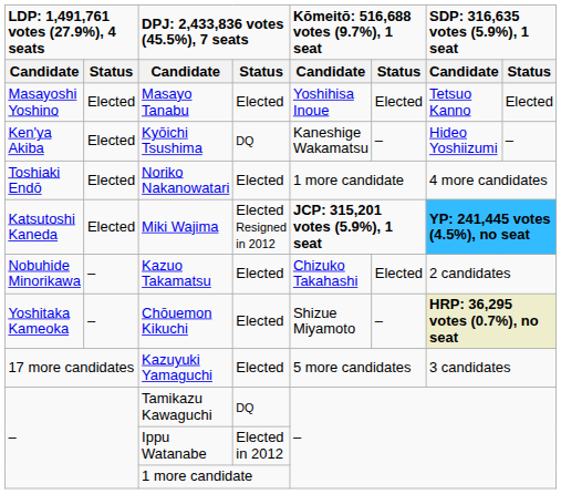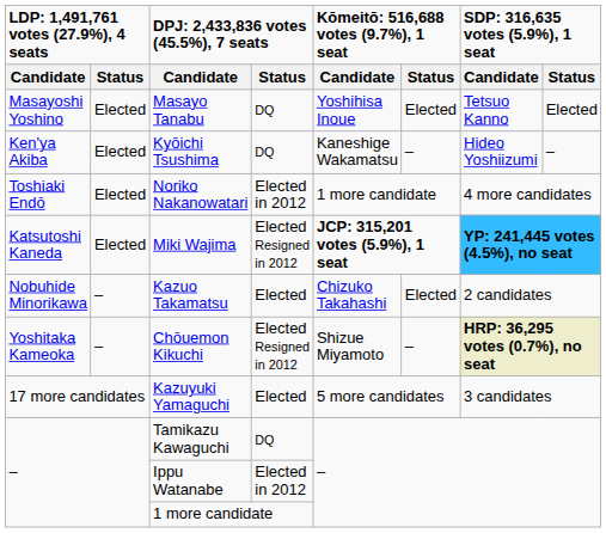 <table class="wikitable">
 <tr>
 <td colspan="2" ><strong>LDP: 1,491,761 votes (27.9%), 4 seats</strong></td>
 <td colspan="2" ><strong>DPJ: 2,433,836 votes (45.5%), 7 seats</strong></td>
 <td colspan="2" ><strong>Kōmeitō: 516,688 votes (9.7%), 1 seat</strong></td>
 <td colspan="2" ><strong>SDP: 316,635 votes (5.9%), 1 seat</strong></td>
 </tr>
 <tr>
 <th>Candidate</th>
 <th>Status</th>
 <th>Candidate</th>
 <th>Status</th>
 <th>Candidate</th>
 <th>Status</th>
 <th>Candidate</th>
 <th>Status</th>
 </tr>
 <tr>
 <td><a href='#'>Masayoshi Yoshino</a></td>
 <td>Elected</td>
 <td><a href='#'>Masayo Tanabu</a></td>
-<td>Elected</td>
+<td><small>DQ</small></td>
 <td><a href='#'>Yoshihisa Inoue</a></td>
 <td>Elected</td>
 <td><a href='#'>Tetsuo Kanno</a></td>
 <td>Elected</td>
 </tr>
 <tr>
 <td><a href='#'>Ken'ya Akiba</a></td>
 <td>Elected</td>
 <td><a href='#'>Kyōichi Tsushima</a></td>
 <td><small>DQ</small></td>
 <td>Kaneshige Wakamatsu</td>
 <td>–</td>
 <td><a href='#'>Hideo Yoshiizumi</a></td>
 <td>–</td>
 </tr>
 <tr>
 <td><a href='#'>Toshiaki Endō</a></td>
 <td>Elected</td>
 <td><a href='#'>Noriko Nakanowatari</a></td>
-<td>Elected</td>
+<td>Elected in 2012</td>
 <td colspan="2">1 more candidate</td>
 <td colspan="2">4 more candidates</td>
 </tr>
 <tr>
 <td><a href='#'>Katsutoshi Kaneda</a></td>
 <td>Elected</td>
 <td><a href='#'>Miki Wajima</a></td>
 <td>Elected<br><small>Resigned in 2012</small></td>
 <td colspan="2" ><strong>JCP: 315,201 votes (5.9%), 1 seat</strong></td>
 <td colspan="5" style="background:#3bf;"><strong>YP: 241,445 votes (4.5%), no seat</strong></td>
 </tr>
 <tr>
 <td><a href='#'>Nobuhide Minorikawa</a></td>
 <td>–</td>
 <td><a href='#'>Kazuo Takamatsu</a></td>
 <td>Elected</td>
 <td><a href='#'>Chizuko Takahashi</a></td>
 <td>Elected</td>
 <td colspan="2">2 candidates</td>
 </tr>
 <tr>
 <td><a href='#'>Yoshitaka Kameoka</a></td>
 <td>–</td>
 <td><a href='#'>Chōuemon Kikuchi</a></td>
-<td>Elected</td>
+<td>Elected<br><small>Resigned in 2012</small></td>
 <td>Shizue Miyamoto</td>
 <td>–</td>
 <td colspan="5" style="background:#eec;"><strong>HRP: 36,295 votes (0.7%), no seat</strong></td>
 </tr>
 <tr>
 <td colspan="2">17 more candidates</td>
 <td><a href='#'>Kazuyuki Yamaguchi</a></td>
 <td>Elected</td>
 <td colspan="2">5 more candidates</td>
 <td colspan="2">3 candidates</td>
 </tr>
 <tr>
 <td rowspan="3" colspan="2">–</td>
 <td>Tamikazu Kawaguchi</td>
 <td><small>DQ</small></td>
 <td rowspan="3" colspan="4">–</td>
 </tr>
 <tr>
 <td>Ippu Watanabe</td>
 <td>Elected in 2012</td>
 </tr>
 <tr>
 <td colspan="2">1 more candidate</td>
 </tr>
 </table>
